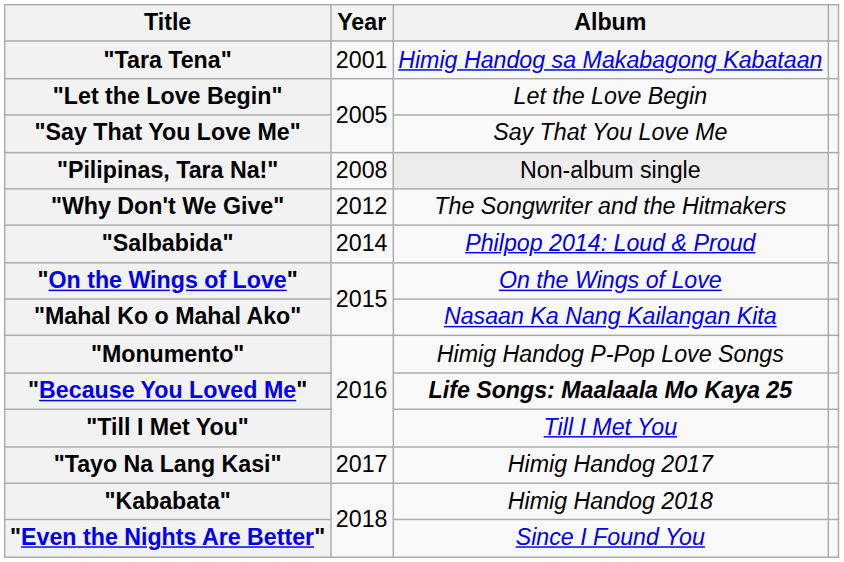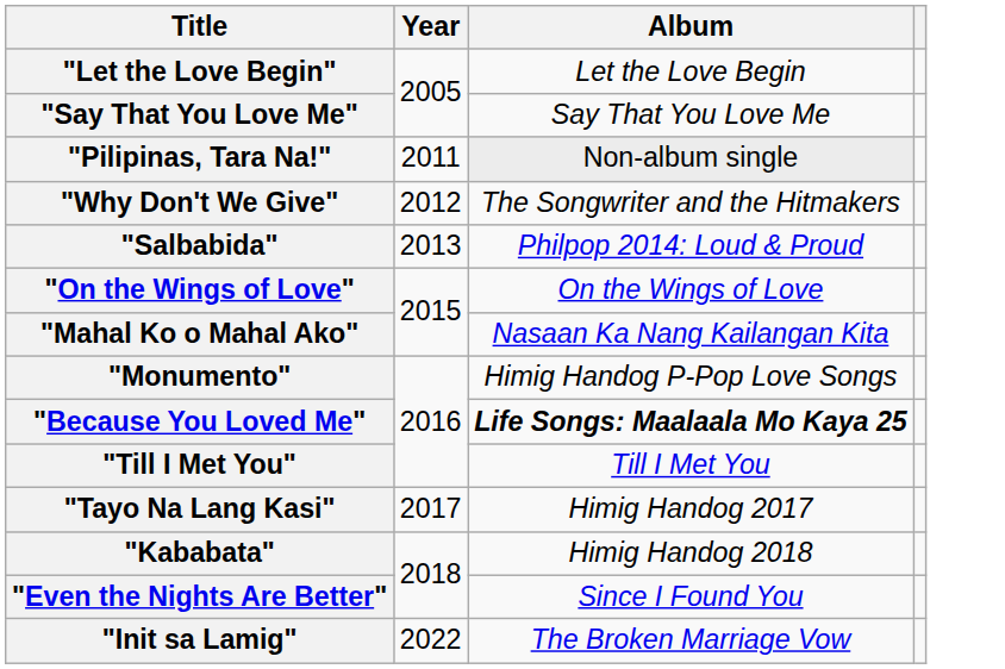 <table class="wikitable plainrowheaders" style="text-align:center;">
 <tr>
 <th scope="col">Title</th>
 <th scope="col">Year</th>
 <th scope="col">Album</th>
 <th scope="col"></th>
-</tr>
-<tr>
-<th scope="row">"Tara Tena"<br></th>
-<td>2001</td>
-<td><em><a href='#'>Himig Handog sa Makabagong Kabataan</a></em></td>
-<td></td>
 </tr>
 <tr>
 <th scope="row">"Let the Love Begin"<br></th>
 <td rowspan="2">2005</td>
 <td><em>Let the Love Begin</em></td>
 <td></td>
 </tr>
 <tr>
 <th scope="row">"Say That You Love Me"<br></th>
 <td><em>Say That You Love Me</em></td>
 <td></td>
 </tr>
 <tr>
 <th scope="row">"Pilipinas, Tara Na!"</th>
-<td>2008</td>
+<td>2011</td>
 <td style="background:#ECECEC;">Non-album single</td>
 <td></td>
 </tr>
 <tr>
 <th scope="row">"Why Don't We Give"</th>
 <td>2012</td>
 <td><em>The Songwriter and the Hitmakers</em></td>
 <td></td>
 </tr>
 <tr>
 <th scope="row">"Salbabida"</th>
-<td>2014</td>
+<td>2013</td>
 <td><em><a href='#'>Philpop 2014: Loud & Proud</a></em></td>
 <td></td>
 </tr>
 <tr>
 <th scope="row">"<a href='#'>On the Wings of Love</a>"</th>
 <td rowspan="2">2015</td>
 <td><em><a href='#'>On the Wings of Love</a></em></td>
 <td></td>
 </tr>
 <tr>
 <th scope="row">"Mahal Ko o Mahal Ako"</th>
 <td><em><a href='#'>Nasaan Ka Nang Kailangan Kita</a></em></td>
 <td></td>
 </tr>
 <tr>
 <th scope="row">"Monumento"<br></th>
 <td rowspan="3">2016</td>
 <td><em>Himig Handog P-Pop Love Songs</em></td>
 <td></td>
 </tr>
 <tr>
 <th scope="row">"<a href='#'>Because You Loved Me</a>"<br></th>
 <td><strong><em>Life Songs: Maalaala Mo Kaya 25</em></strong></td>
 <td></td>
 </tr>
 <tr>
 <th scope="row">"Till I Met You"</th>
 <td><em><a href='#'>Till I Met You</a></em></td>
 <td></td>
 </tr>
 <tr>
 <th scope="row">"Tayo Na Lang Kasi"<br></th>
 <td>2017</td>
 <td><em>Himig Handog 2017</em></td>
 <td></td>
 </tr>
 <tr>
 <th scope="row">"Kababata"<br></th>
 <td rowspan="2">2018</td>
 <td><em>Himig Handog 2018</em></td>
 <td></td>
 </tr>
 <tr>
 <th scope="row">"<a href='#'>Even the Nights Are Better</a>"</th>
 <td><em><a href='#'>Since I Found You</a></em></td>
 <td></td>
 </tr>
+<tr>
+<th scope="row">"Init sa Lamig"</th>
+<td>2022</td>
+<td><em><a href='#'>The Broken Marriage Vow</a></em></td>
+<td></td>
+</tr>
 </table>
